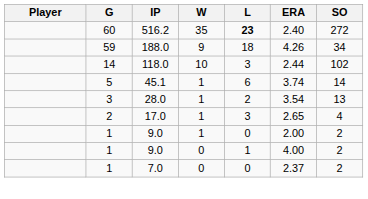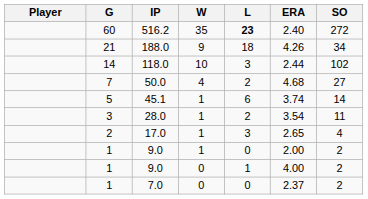 <table class="wikitable sortable">
 <tr>
 <th bgcolor="#DDDDFF" width="16%">Player</th>
 <th bgcolor="#DDDDFF" width="9%">G</th>
 <th bgcolor="#DDDDFF" width="9%">IP</th>
 <th bgcolor="#DDDDFF" width="9%">W</th>
 <th bgcolor="#DDDDFF" width="9%">L</th>
 <th bgcolor="#DDDDFF" width="9%">ERA</th>
 <th bgcolor="#DDDDFF" width="9%">SO</th>
 </tr>
 <tr align="center">
 <td></td>
 <td>60</td>
 <td>516.2</td>
 <td>35</td>
 <td><strong>23</strong></td>
 <td>2.40</td>
 <td>272</td>
 </tr>
 <tr align="center">
 <td></td>
-<td>59</td>
+<td>21</td>
 <td>188.0</td>
 <td>9</td>
 <td>18</td>
 <td>4.26</td>
 <td>34</td>
 </tr>
 <tr align="center">
 <td></td>
 <td>14</td>
 <td>118.0</td>
 <td>10</td>
 <td>3</td>
 <td>2.44</td>
 <td>102</td>
 </tr>
 <tr align="center">
 <td></td>
+<td>7</td>
+<td>50.0</td>
+<td>4</td>
+<td>2</td>
+<td>4.68</td>
+<td>27</td>
+</tr>
+<tr align="center">
+<td></td>
 <td>5</td>
 <td>45.1</td>
 <td>1</td>
 <td>6</td>
 <td>3.74</td>
 <td>14</td>
 </tr>
 <tr align="center">
 <td></td>
 <td>3</td>
 <td>28.0</td>
 <td>1</td>
 <td>2</td>
 <td>3.54</td>
-<td>13</td>
+<td>11</td>
 </tr>
 <tr align="center">
 <td></td>
 <td>2</td>
 <td>17.0</td>
 <td>1</td>
 <td>3</td>
 <td>2.65</td>
 <td>4</td>
 </tr>
 <tr align="center">
 <td></td>
 <td>1</td>
 <td>9.0</td>
 <td>1</td>
 <td>0</td>
 <td>2.00</td>
 <td>2</td>
 </tr>
 <tr align="center">
 <td></td>
 <td>1</td>
 <td>9.0</td>
 <td>0</td>
 <td>1</td>
 <td>4.00</td>
 <td>2</td>
 </tr>
 <tr align="center">
 <td></td>
 <td>1</td>
 <td>7.0</td>
 <td>0</td>
 <td>0</td>
 <td>2.37</td>
 <td>2</td>
 </tr>
 </table>
